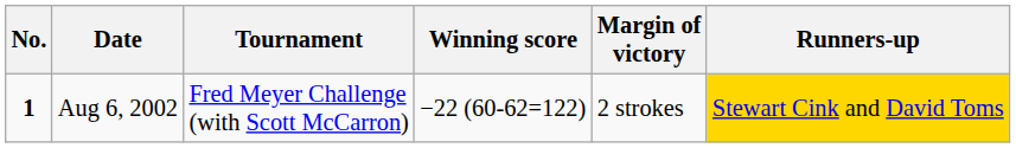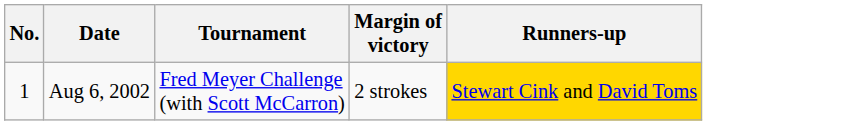 <table class="wikitable" style="font-size:95%;">
 <tr>
 <th>No.</th>
 <th>Date</th>
 <th>Tournament</th>
-<th>Winning score</th>
 <th>Margin of<br>victory</th>
 <th>Runners-up</th>
 </tr>
 <tr>
-<td align=center><strong>1</strong></td>
+<td align=center>1</td>
 <td align=right>Aug 6, 2002</td>
 <td><a href='#'>Fred Meyer Challenge</a><br>(with  <a href='#'>Scott McCarron</a>)</td>
-<td>−22 (60-62=122)</td>
 <td>2 strokes</td>
 <td style="background: gold;"> <a href='#'>Stewart Cink</a> and  <a href='#'>David Toms</a></td>
 </tr>
 </table>
